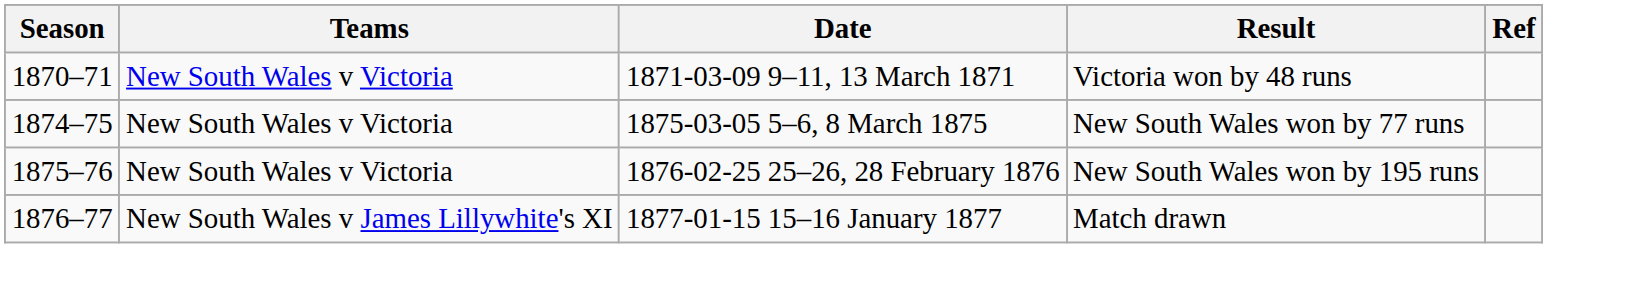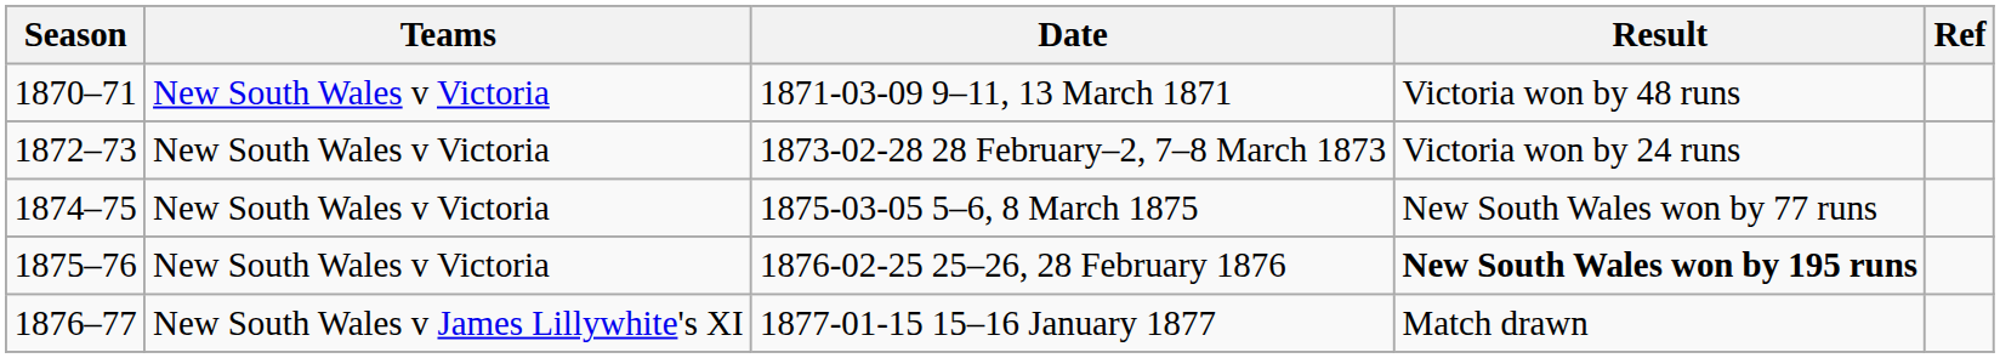 <table class="wikitable sortable" style="font-size: 95%">
 <tr>
 <th>Season</th>
 <th>Teams</th>
 <th>Date</th>
 <th>Result</th>
 <th>Ref</th>
 </tr>
 <tr>
 <td>1870–71</td>
 <td><a href='#'>New South Wales</a> v <a href='#'>Victoria</a></td>
 <td><span>1871-03-09</span> 9–11, 13 March 1871</td>
 <td>Victoria won by 48 runs</td>
 <td></td>
 </tr>
 <tr>
+<td>1872–73</td>
+<td>New South Wales v Victoria</td>
+<td><span>1873-02-28</span> 28 February–2, 7–8 March 1873</td>
+<td>Victoria won by 24 runs</td>
+<td></td>
+</tr>
+<tr>
 <td>1874–75</td>
 <td>New South Wales v Victoria</td>
 <td><span>1875-03-05</span> 5–6, 8 March 1875</td>
 <td>New South Wales won by 77 runs</td>
 <td></td>
 </tr>
 <tr>
 <td>1875–76</td>
 <td>New South Wales v Victoria</td>
 <td><span>1876-02-25</span> 25–26, 28 February 1876</td>
-<td>New South Wales won by 195 runs</td>
+<td><strong>New South Wales won by 195 runs</strong></td>
 <td></td>
 </tr>
 <tr>
 <td>1876–77</td>
 <td>New South Wales v <a href='#'>James Lillywhite</a>'s XI</td>
 <td><span>1877-01-15</span> 15–16 January 1877</td>
 <td>Match drawn</td>
 <td></td>
 </tr>
 </table>
